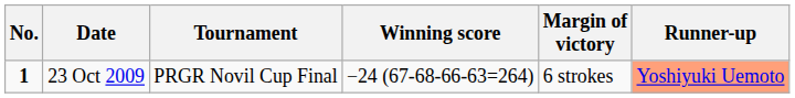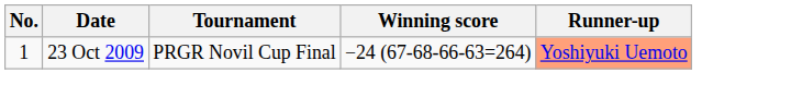 <table class="wikitable" style="font-size:95%;">
 <tr>
 <th>No.</th>
 <th>Date</th>
 <th>Tournament</th>
 <th>Winning score</th>
-<th>Margin of<br>victory</th>
 <th>Runner-up</th>
 </tr>
 <tr>
-<td align=center><strong>1</strong></td>
+<td align=center>1</td>
 <td align=right>23 Oct <a href='#'>2009</a></td>
 <td>PRGR Novil Cup Final</td>
 <td>−24 (67-68-66-63=264)</td>
-<td>6 strokes</td>
 <td style="background: lightsalmon;"> <a href='#'>Yoshiyuki Uemoto</a></td>
 </tr>
 </table>
